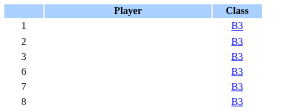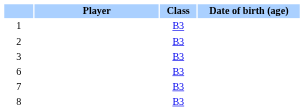 <table class="sortable" border="0" cellspacing="2" cellpadding="2">
 <tr style="background-color:#AAD0FF">
 <th width=8%></th>
 <th width=34%>Player</th>
 <th width=10%>Class</th>
+<th width=28%>Date of birth (age)</th>
 </tr>
 <tr>
 <td style="text-align: center;">1</td>
 <td></td>
 <td style="text-align: center;"><a href='#'>B3</a></td>
+<td style="text-align: center;"></td>
 </tr>
 <tr>
 <td style="text-align: center;">2</td>
 <td></td>
 <td style="text-align: center;"><a href='#'>B3</a></td>
+<td style="text-align: center;"></td>
 </tr>
 <tr>
 <td style="text-align: center;">3</td>
 <td></td>
 <td style="text-align: center;"><a href='#'>B3</a></td>
+<td style="text-align: center;"></td>
 </tr>
 <tr>
 <td style="text-align: center;">6</td>
 <td></td>
 <td style="text-align: center;"><a href='#'>B3</a></td>
+<td style="text-align: center;"></td>
 </tr>
 <tr>
 <td style="text-align: center;">7</td>
 <td></td>
 <td style="text-align: center;"><a href='#'>B3</a></td>
+<td style="text-align: center;"></td>
 </tr>
 <tr>
 <td style="text-align: center;">8</td>
 <td></td>
 <td style="text-align: center;"><a href='#'>B3</a></td>
+<td style="text-align: center;"></td>
 </tr>
 </table>
